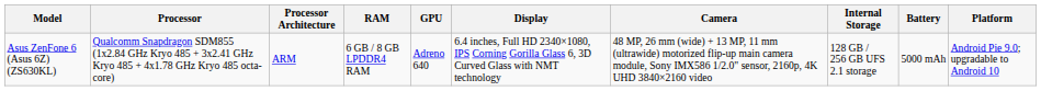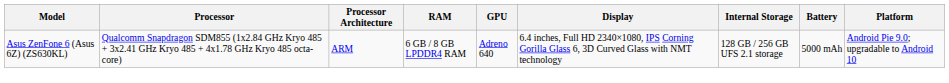 <table class = "wikitable sortable">
 <tr>
 <th>Model</th>
 <th>Processor</th>
 <th>Processor Architecture</th>
 <th>RAM</th>
 <th>GPU</th>
 <th>Display</th>
-<th>Camera</th>
 <th>Internal Storage</th>
 <th>Battery</th>
 <th>Platform</th>
 </tr>
 <tr>
 <td><a href='#'>Asus ZenFone 6</a> (Asus 6Z) (ZS630KL)</td>
 <td><a href='#'>Qualcomm Snapdragon</a> SDM855 (1x2.84 GHz Kryo 485 + 3x2.41 GHz Kryo 485 + 4x1.78 GHz Kryo 485 octa-core)</td>
 <td><a href='#'>ARM</a></td>
 <td>6 GB / 8 GB <a href='#'>LPDDR4</a> RAM</td>
 <td><a href='#'>Adreno</a> 640</td>
 <td>6.4 inches, Full HD 2340×1080, <a href='#'>IPS</a> <a href='#'>Corning</a> <a href='#'>Gorilla Glass</a> 6, 3D Curved Glass with NMT technology</td>
-<td>48 MP, 26 mm (wide) + 13 MP, 11 mm (ultrawide) motorized flip-up main camera module, Sony IMX586 1/2.0" sensor, 2160p, 4K UHD 3840×2160 video</td>
 <td>128 GB / 256 GB UFS 2.1 storage</td>
 <td>5000 mAh</td>
 <td><a href='#'>Android Pie 9.0</a>; upgradable to <a href='#'>Android 10</a></td>
 </tr>
 </table>
